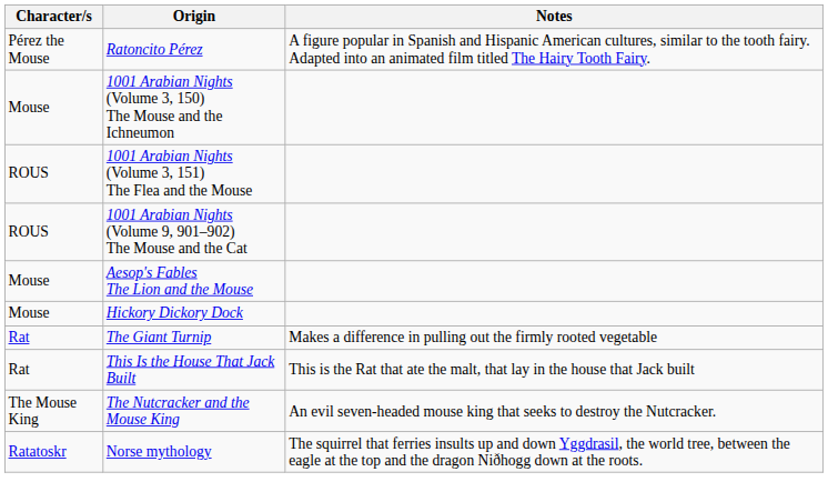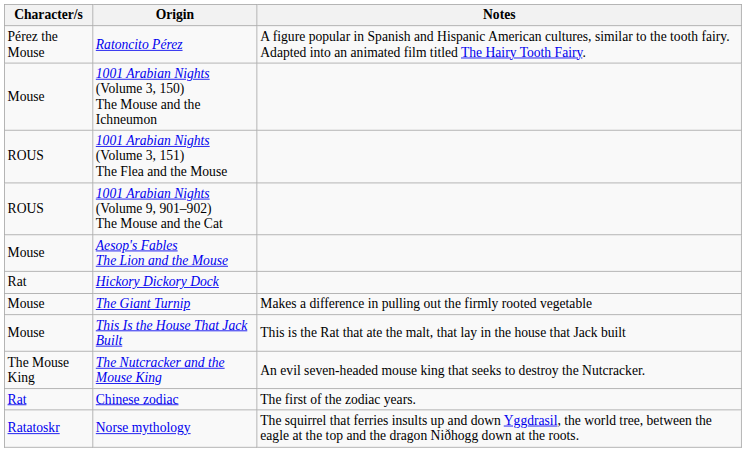 <table class="wikitable sortable">
 <tr>
 <th>Character/s</th>
 <th>Origin</th>
 <th>Notes</th>
 </tr>
 <tr>
 <td>Pérez the Mouse</td>
 <td><em><a href='#'>Ratoncito Pérez</a></em></td>
 <td>A figure popular in Spanish and Hispanic American cultures, similar to the tooth fairy. Adapted into an animated film titled <a href='#'>The Hairy Tooth Fairy</a>.</td>
 </tr>
 <tr>
 <td>Mouse</td>
 <td><em><a href='#'>1001 Arabian Nights</a></em> (Volume 3, 150)<br>The Mouse and the Ichneumon</td>
 <td></td>
 </tr>
 <tr>
 <td>ROUS</td>
 <td><em><a href='#'>1001 Arabian Nights</a></em> (Volume 3, 151)<br>The Flea and the Mouse</td>
 <td></td>
 </tr>
 <tr>
 <td>ROUS</td>
 <td><em><a href='#'>1001 Arabian Nights</a></em> (Volume 9, 901–902)<br>The Mouse and the Cat</td>
 <td></td>
 </tr>
 <tr>
 <td>Mouse</td>
 <td><em><a href='#'>Aesop's Fables</a></em><br><em><a href='#'>The Lion and the Mouse</a></em></td>
 <td></td>
 </tr>
 <tr>
-<td>Mouse</td>
+<td>Rat</td>
 <td><em><a href='#'>Hickory Dickory Dock</a></em></td>
 <td></td>
 </tr>
 <tr>
-<td><a href='#'>Rat</a></td>
+<td>Mouse</td>
 <td><em><a href='#'>The Giant Turnip</a></em></td>
 <td>Makes a difference in pulling out the firmly rooted vegetable</td>
 </tr>
 <tr>
-<td>Rat</td>
+<td>Mouse</td>
 <td><em><a href='#'>This Is the House That Jack Built</a></em></td>
 <td>This is the Rat that ate the malt, that lay in the house that Jack built</td>
 </tr>
 <tr>
 <td>The Mouse King</td>
 <td><em><a href='#'>The Nutcracker and the Mouse King</a></em></td>
 <td>An evil seven-headed mouse king that seeks to destroy the Nutcracker.</td>
 </tr>
 <tr>
+<td><a href='#'>Rat</a></td>
+<td><a href='#'>Chinese zodiac</a></td>
+<td>The first of the zodiac years.</td>
+</tr>
+<tr>
 <td><a href='#'>Ratatoskr</a></td>
 <td><a href='#'>Norse mythology</a></td>
 <td>The squirrel that ferries insults up and down <a href='#'>Yggdrasil</a>, the world tree, between the eagle at the top and the dragon Niðhogg down at the roots.</td>
 </tr>
 </table>
